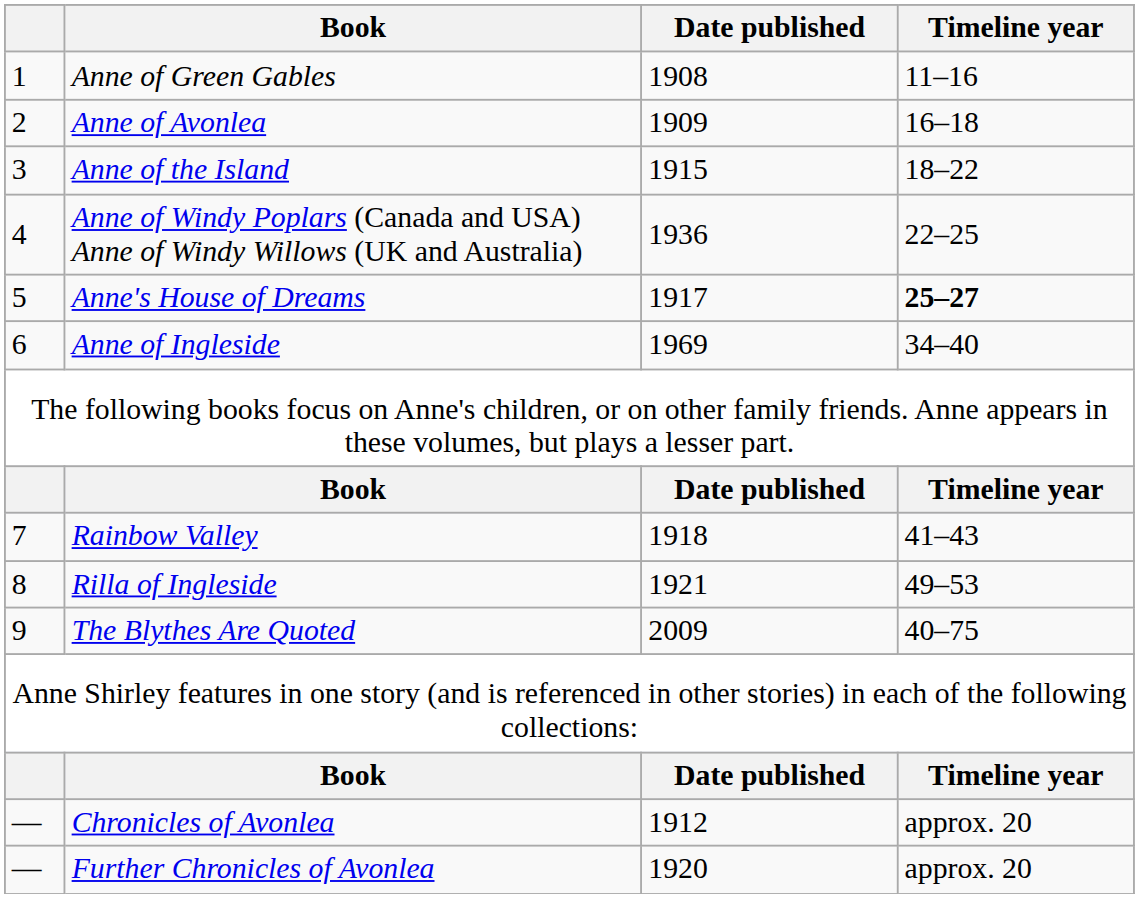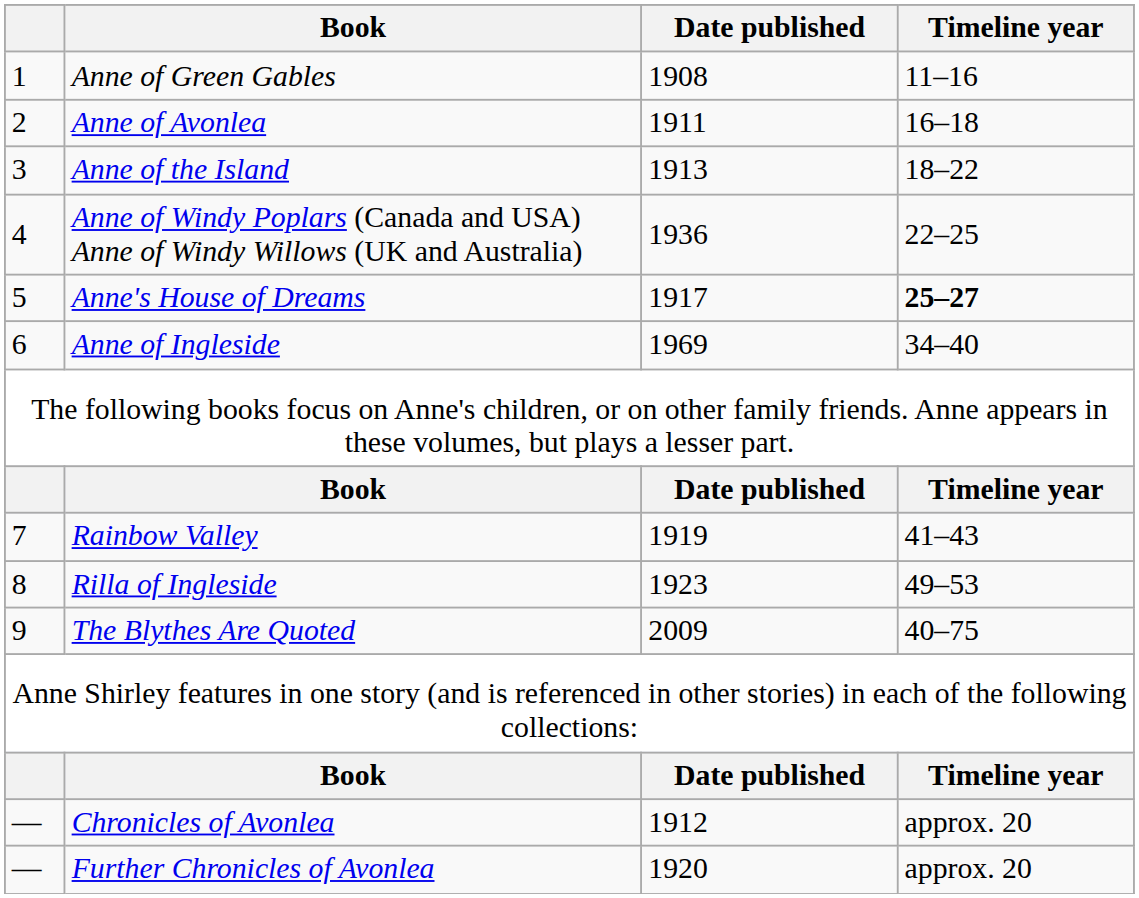 <table class="wikitable">
 <tr>
 <th scope="col"></th>
 <th scope="col">Book</th>
 <th scope="col">Date published</th>
 <th scope="col">Timeline year</th>
 </tr>
 <tr>
 <td>1</td>
 <td align="left"><em>Anne of Green Gables</em></td>
 <td>1908</td>
 <td>11–16</td>
 </tr>
 <tr>
 <td>2</td>
 <td align="left"><em><a href='#'>Anne of Avonlea</a></em></td>
-<td>1909</td>
+<td>1911</td>
 <td>16–18</td>
 </tr>
 <tr>
 <td>3</td>
 <td align="left"><em><a href='#'>Anne of the Island</a></em></td>
-<td>1915</td>
+<td>1913</td>
 <td>18–22</td>
 </tr>
 <tr>
 <td>4</td>
 <td align="left"><em><a href='#'>Anne of Windy Poplars</a></em> (Canada and USA)<br><em>Anne of Windy Willows</em> (UK and Australia)</td>
 <td>1936</td>
 <td>22–25</td>
 </tr>
 <tr>
 <td>5</td>
 <td align="left"><em><a href='#'>Anne's House of Dreams</a></em></td>
 <td>1917</td>
 <td><strong>25–27</strong></td>
 </tr>
 <tr>
 <td>6</td>
 <td align="left"><em><a href='#'>Anne of Ingleside</a></em></td>
 <td>1969</td>
 <td>34–40</td>
 </tr>
 <tr>
 <td colspan="5" style="text-align:center; background: white; padding-top: 0.75em;">The following books focus on Anne's children, or on other family friends. Anne appears in these volumes, but plays a lesser part.</td>
 </tr>
 <tr style="text-align:center; background:#e6e9ff;">
 <th scope="col"></th>
 <th scope="col">Book</th>
 <th scope="col">Date published</th>
 <th scope="col">Timeline year</th>
 </tr>
 <tr>
 <td>7</td>
 <td align="left"><em><a href='#'>Rainbow Valley</a></em></td>
-<td>1918</td>
+<td>1919</td>
 <td>41–43</td>
 </tr>
 <tr>
 <td>8</td>
 <td align="left"><em><a href='#'>Rilla of Ingleside</a></em></td>
-<td>1921</td>
+<td>1923</td>
 <td>49–53</td>
 </tr>
 <tr>
 <td>9</td>
 <td align="left"><em><a href='#'>The Blythes Are Quoted</a></em></td>
 <td>2009</td>
 <td>40–75</td>
 </tr>
 <tr>
 <td colspan="5" style="text-align:center; background: white; padding-top: 0.75em;">Anne Shirley features in one story (and is referenced in other stories) in each of the following collections:</td>
 </tr>
 <tr style="text-align:center; background:#e6e9ff;">
 <th scope="col"></th>
 <th scope="col">Book</th>
 <th scope="col">Date published</th>
 <th scope="col">Timeline year</th>
 </tr>
 <tr>
 <td>—</td>
 <td align="left"><em><a href='#'>Chronicles of Avonlea</a></em></td>
 <td>1912</td>
 <td>approx. 20</td>
 </tr>
 <tr>
 <td>—</td>
 <td align="left"><em><a href='#'>Further Chronicles of Avonlea</a></em></td>
 <td>1920</td>
 <td>approx. 20</td>
 </tr>
 </table>
